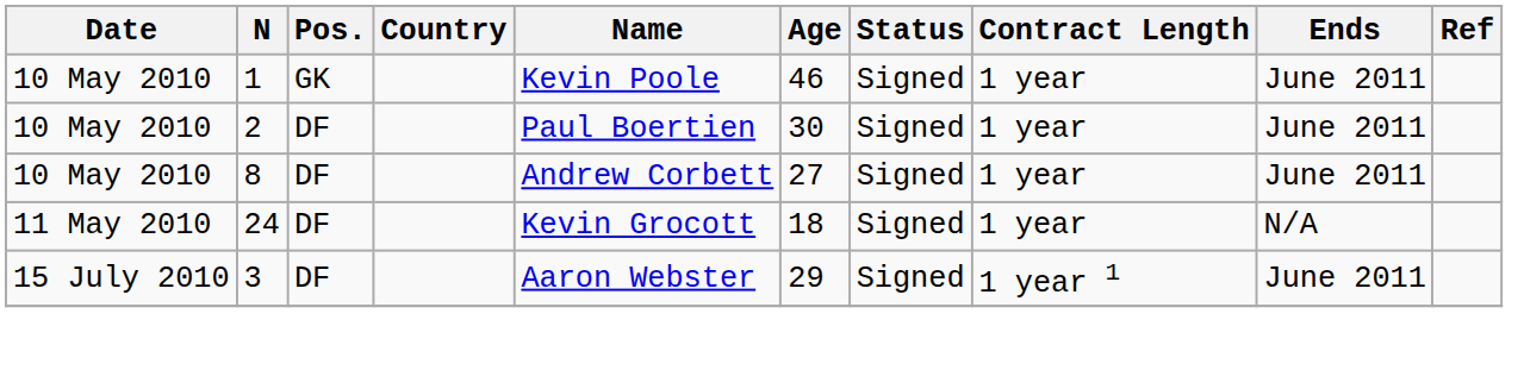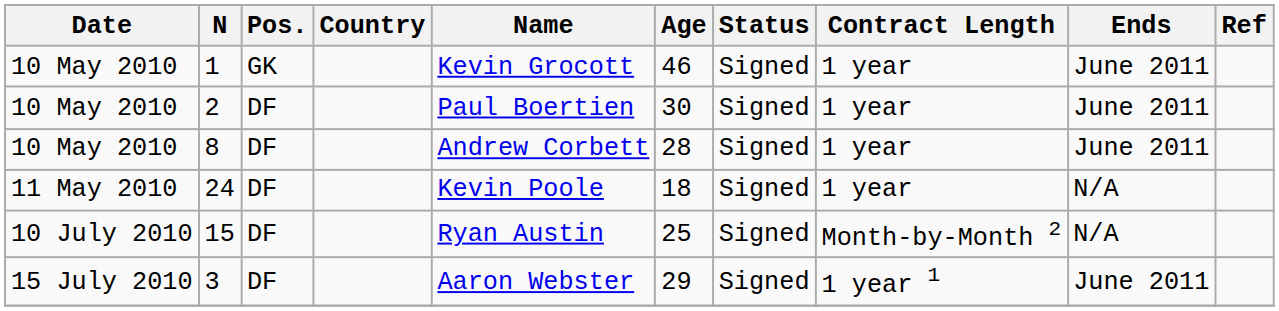 <table class="wikitable">
 <tr>
 <th>Date</th>
 <th>N</th>
 <th>Pos.</th>
 <th>Country</th>
 <th>Name</th>
 <th>Age</th>
 <th>Status</th>
 <th>Contract Length</th>
 <th>Ends</th>
 <th>Ref</th>
 </tr>
 <tr>
 <td>10 May 2010</td>
 <td>1</td>
 <td>GK</td>
 <td></td>
-<td><a href='#'>Kevin Poole</a></td>
+<td><a href='#'>Kevin Grocott</a></td>
 <td>46</td>
 <td>Signed</td>
 <td>1 year</td>
 <td>June 2011</td>
 <td></td>
 </tr>
 <tr>
 <td>10 May 2010</td>
 <td>2</td>
 <td>DF</td>
 <td></td>
 <td><a href='#'>Paul Boertien</a></td>
 <td>30</td>
 <td>Signed</td>
 <td>1 year</td>
 <td>June 2011</td>
 <td></td>
 </tr>
 <tr>
 <td>10 May 2010</td>
 <td>8</td>
 <td>DF</td>
 <td></td>
 <td><a href='#'>Andrew Corbett</a></td>
-<td>27</td>
+<td>28</td>
 <td>Signed</td>
 <td>1 year</td>
 <td>June 2011</td>
 <td></td>
 </tr>
 <tr>
 <td>11 May 2010</td>
 <td>24</td>
 <td>DF</td>
 <td></td>
-<td><a href='#'>Kevin Grocott</a></td>
+<td><a href='#'>Kevin Poole</a></td>
 <td>18</td>
 <td>Signed</td>
 <td>1 year</td>
+<td>N/A</td>
+<td></td>
+</tr>
+<tr>
+<td>10 July 2010</td>
+<td>15</td>
+<td>DF</td>
+<td></td>
+<td><a href='#'>Ryan Austin</a></td>
+<td>25</td>
+<td>Signed</td>
+<td>Month-by-Month <sup>2</sup></td>
 <td>N/A</td>
 <td></td>
 </tr>
 <tr>
 <td>15 July 2010</td>
 <td>3</td>
 <td>DF</td>
 <td></td>
 <td><a href='#'>Aaron Webster</a></td>
 <td>29</td>
 <td>Signed</td>
 <td>1 year <sup>1</sup></td>
 <td>June 2011</td>
 <td></td>
 </tr>
 <tr>
 </tr>
 </table>
